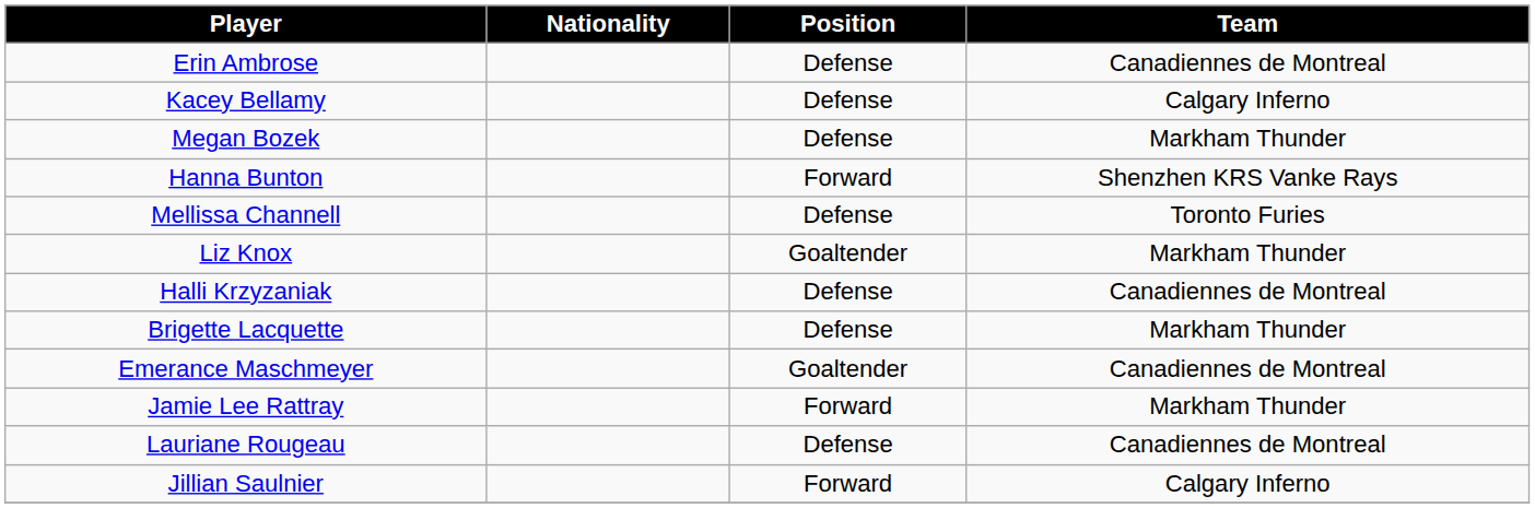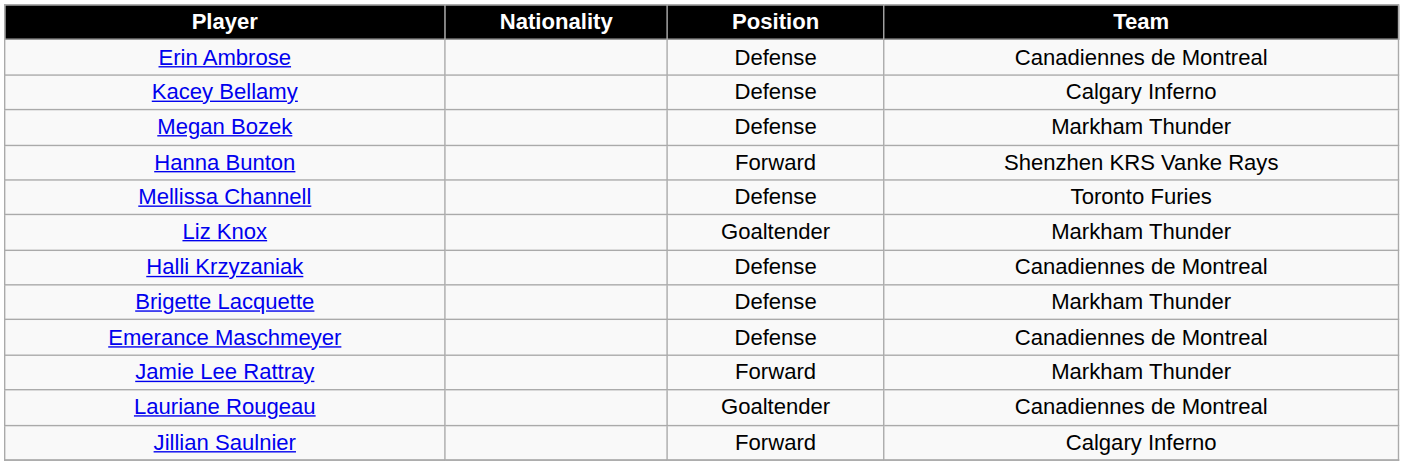 <table class="wikitable" width="80%">
 <tr align="center" style="background:black;color:white;">
 <td><strong>Player</strong></td>
 <td><strong>Nationality</strong></td>
 <td><strong>Position</strong></td>
 <td><strong>Team</strong></td>
 </tr>
 <tr align="center" bgcolor="">
 <td><a href='#'>Erin Ambrose</a></td>
 <td></td>
 <td>Defense</td>
 <td>Canadiennes de Montreal</td>
 </tr>
 <tr align="center" bgcolor="">
 <td><a href='#'>Kacey Bellamy</a></td>
 <td></td>
 <td>Defense</td>
 <td>Calgary Inferno</td>
 </tr>
 <tr align="center" bgcolor="">
 <td><a href='#'>Megan Bozek</a></td>
 <td></td>
 <td>Defense</td>
 <td>Markham Thunder</td>
 </tr>
 <tr align="center" bgcolor="">
 <td><a href='#'>Hanna Bunton</a></td>
 <td></td>
 <td>Forward</td>
 <td>Shenzhen KRS Vanke Rays</td>
 </tr>
 <tr align="center" bgcolor="">
 <td><a href='#'>Mellissa Channell</a></td>
 <td></td>
 <td>Defense</td>
 <td>Toronto Furies</td>
 </tr>
 <tr align="center" bgcolor="">
 <td><a href='#'>Liz Knox</a></td>
 <td></td>
 <td>Goaltender</td>
 <td>Markham Thunder</td>
 </tr>
 <tr align="center" bgcolor="">
 <td><a href='#'>Halli Krzyzaniak</a></td>
 <td></td>
 <td>Defense</td>
 <td>Canadiennes de Montreal</td>
 </tr>
 <tr align="center" bgcolor="">
 <td><a href='#'>Brigette Lacquette</a></td>
 <td></td>
 <td>Defense</td>
 <td>Markham Thunder</td>
 </tr>
 <tr align="center" bgcolor="">
 <td><a href='#'>Emerance Maschmeyer</a></td>
 <td></td>
-<td>Goaltender</td>
+<td>Defense</td>
 <td>Canadiennes de Montreal</td>
 </tr>
 <tr align="center" bgcolor="">
 <td><a href='#'>Jamie Lee Rattray</a></td>
 <td></td>
 <td>Forward</td>
 <td>Markham Thunder</td>
 </tr>
 <tr align="center" bgcolor="">
 <td><a href='#'>Lauriane Rougeau</a></td>
 <td></td>
-<td>Defense</td>
+<td>Goaltender</td>
 <td>Canadiennes de Montreal</td>
 </tr>
 <tr align="center" bgcolor="">
 <td><a href='#'>Jillian Saulnier</a></td>
 <td></td>
 <td>Forward</td>
 <td>Calgary Inferno</td>
 </tr>
 <tr align="center" bgcolor="">
 </tr>
 </table>
